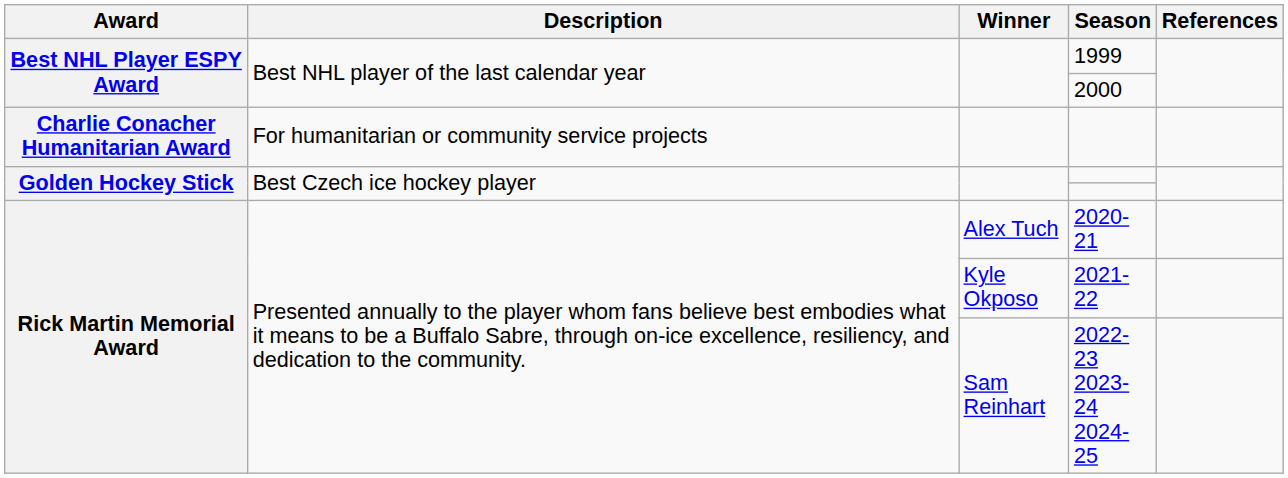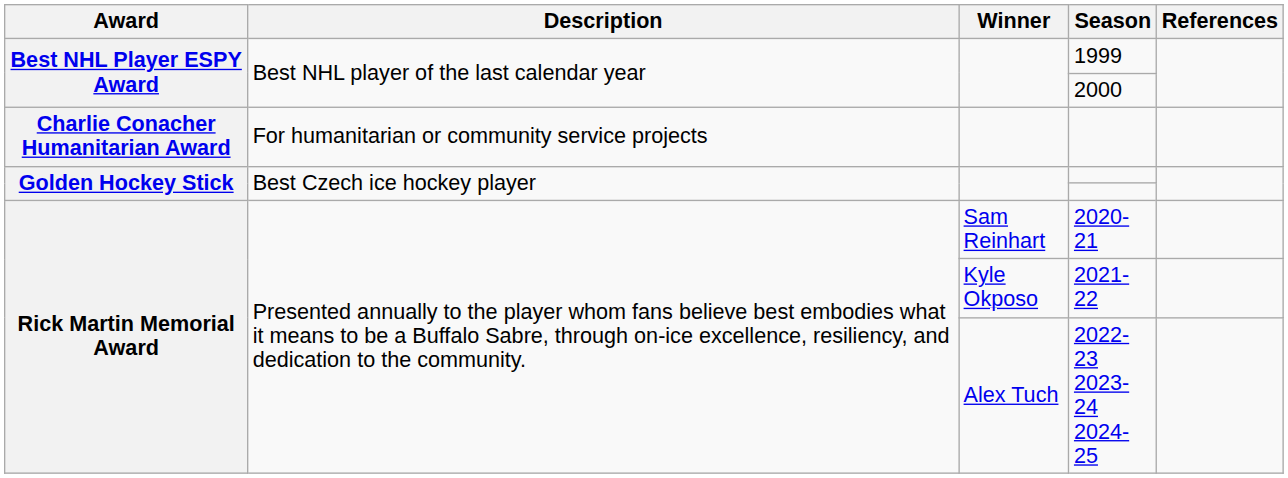 <table class="wikitable sortable" width="75%">
 <tr>
 <th scope="col">Award</th>
 <th scope="col" class="unsortable">Description</th>
 <th scope="col">Winner</th>
 <th scope="col">Season</th>
 <th scope="col" class="unsortable">References</th>
 </tr>
 <tr>
 <th scope="row" rowspan="2"><a href='#'>Best NHL Player ESPY Award</a></th>
 <td rowspan="2">Best NHL player of the last calendar year</td>
 <td rowspan="2"></td>
 <td>1999</td>
 <td rowspan="2"></td>
 </tr>
 <tr>
 <td>2000</td>
 </tr>
 <tr>
 <th scope="row"><a href='#'>Charlie Conacher Humanitarian Award</a></th>
 <td>For humanitarian or community service projects</td>
 <td></td>
 <td></td>
 <td></td>
 </tr>
 <tr>
 <th scope="row" rowspan="2"><a href='#'>Golden Hockey Stick</a></th>
 <td rowspan="2">Best Czech ice hockey player</td>
 <td rowspan="2"></td>
 <td></td>
 <td rowspan="2"></td>
 </tr>
 <tr>
 <td></td>
 </tr>
 <tr>
 <th rowspan="3">Rick Martin Memorial Award</th>
 <td rowspan="3">Presented annually to the player whom fans believe best embodies what it means to be a Buffalo Sabre, through on-ice excellence, resiliency, and dedication to the community.</td>
-<td><a href='#'>Alex Tuch</a></td>
+<td><a href='#'>Sam Reinhart</a></td>
 <td><a href='#'>2020-21</a></td>
 <td></td>
 </tr>
 <tr>
 <td><a href='#'>Kyle Okposo</a></td>
 <td><a href='#'>2021-22</a></td>
 <td></td>
 </tr>
 <tr>
-<td><a href='#'>Sam Reinhart</a></td>
+<td><a href='#'>Alex Tuch</a></td>
 <td><a href='#'>2022-23</a><br><a href='#'>2023-24</a><br><a href='#'>2024-25</a></td>
 <td></td>
 </tr>
 </table>
